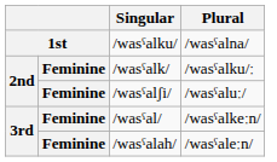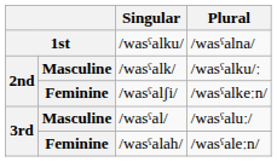 <table class="wikitable">
 <tr>
 <th colspan="2"></th>
 <th>Singular</th>
 <th>Plural</th>
 </tr>
 <tr>
 <th colspan="2">1st</th>
 <td>/wasˤalku/</td>
 <td>/wasˤalna/</td>
 </tr>
 <tr>
 <th rowspan="2">2nd</th>
-<th>Feminine</th>
+<th>Masculine</th>
 <td>/wasˤalk/</td>
 <td>/wasˤalku/ː</td>
 </tr>
 <tr>
 <th>Feminine</th>
 <td>/wasˤalʃi/</td>
-<td>/wasˤaluː/</td>
+<td>/wasˤalkeːn/</td>
 </tr>
 <tr>
 <th rowspan="2">3rd</th>
-<th>Feminine</th>
+<th>Masculine</th>
 <td>/wasˤal/</td>
-<td>/wasˤalkeːn/</td>
+<td>/wasˤaluː/</td>
 </tr>
 <tr>
 <th>Feminine</th>
 <td>/wasˤalah/</td>
 <td>/wasˤaleːn/</td>
 </tr>
 </table>
